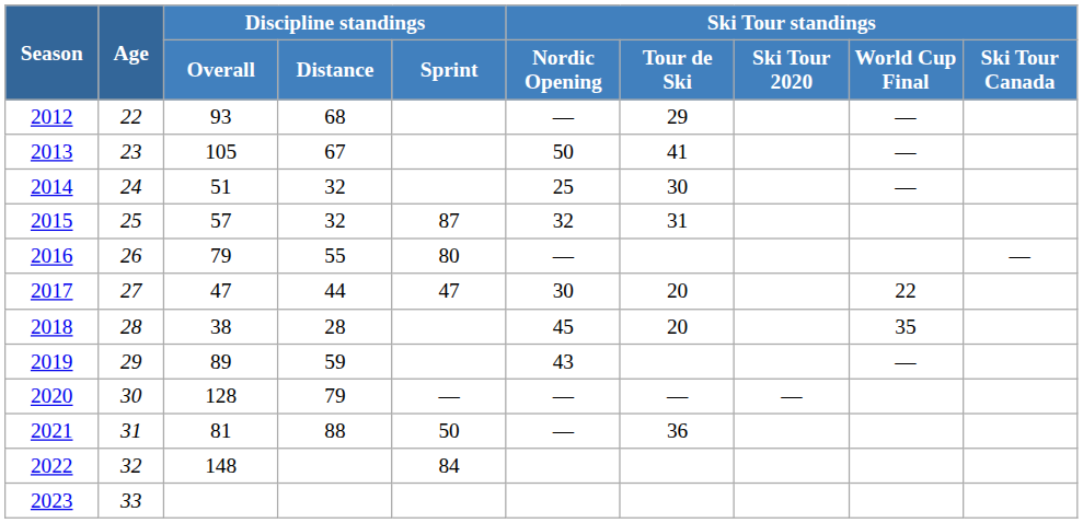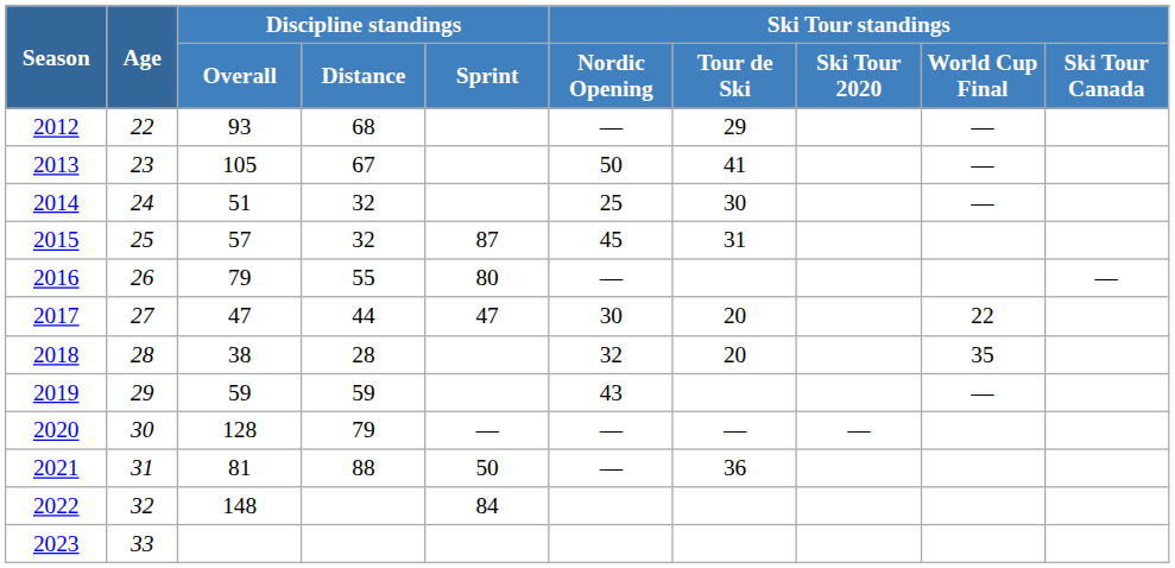 <table class="wikitable" style="font-size:95%; text-align:center; border:grey solid 1px; border-collapse:collapse; background:#ffffff;">
 <tr>
 <th style="background-color:#369; color:white; width:60px;" rowspan="2"> Season </th>
 <th style="background-color:#369; color:white; width:40px;" rowspan="2"> Age </th>
 <th style="background-color:#4180be; color:white;" colspan="3">Discipline standings</th>
 <th style="background-color:#4180be; color:white;" colspan="5">Ski Tour standings</th>
 </tr>
 <tr>
 <th style="background-color:#4180be; color:white; width:75px;">Overall</th>
 <th style="background-color:#4180be; color:white; width:75px;">Distance</th>
 <th style="background-color:#4180be; color:white; width:75px;">Sprint</th>
 <th style="background-color:#4180be; color:white; width:75px;">Nordic<br>Opening</th>
 <th style="background-color:#4180be; color:white; width:75px;">Tour de<br>Ski</th>
 <th style="background-color:#4180be; color:white; width:75px;">Ski Tour<br>2020</th>
 <th style="background-color:#4180be; color:white; width:75px;">World Cup<br>Final</th>
 <th style="background-color:#4180be; color:white; width:75px;">Ski Tour<br>Canada</th>
 </tr>
 <tr>
 <td><a href='#'>2012</a></td>
 <td><em>22</em></td>
 <td>93</td>
 <td>68</td>
 <td></td>
 <td>—</td>
 <td>29</td>
 <td></td>
 <td>—</td>
 <td></td>
 </tr>
 <tr>
 <td><a href='#'>2013</a></td>
 <td><em>23</em></td>
 <td>105</td>
 <td>67</td>
 <td></td>
 <td>50</td>
 <td>41</td>
 <td></td>
 <td>—</td>
 <td></td>
 </tr>
 <tr>
 <td><a href='#'>2014</a></td>
 <td><em>24</em></td>
 <td>51</td>
 <td>32</td>
 <td></td>
 <td>25</td>
 <td>30</td>
 <td></td>
 <td>—</td>
 <td></td>
 </tr>
 <tr>
 <td><a href='#'>2015</a></td>
 <td><em>25</em></td>
 <td>57</td>
 <td>32</td>
 <td>87</td>
-<td>32</td>
+<td>45</td>
 <td>31</td>
 <td></td>
 <td></td>
 <td></td>
 </tr>
 <tr>
 <td><a href='#'>2016</a></td>
 <td><em>26</em></td>
 <td>79</td>
 <td>55</td>
 <td>80</td>
 <td>—</td>
 <td></td>
 <td></td>
 <td></td>
 <td>—</td>
 </tr>
 <tr>
 <td><a href='#'>2017</a></td>
 <td><em>27</em></td>
 <td>47</td>
 <td>44</td>
 <td>47</td>
 <td>30</td>
 <td>20</td>
 <td></td>
 <td>22</td>
 <td></td>
 </tr>
 <tr>
 <td><a href='#'>2018</a></td>
 <td><em>28</em></td>
 <td>38</td>
 <td>28</td>
 <td></td>
-<td>45</td>
+<td>32</td>
 <td>20</td>
 <td></td>
 <td>35</td>
 <td></td>
 </tr>
 <tr>
 <td><a href='#'>2019</a></td>
 <td><em>29</em></td>
-<td>89</td>
+<td>59</td>
 <td>59</td>
 <td></td>
 <td>43</td>
 <td></td>
 <td></td>
 <td>—</td>
 <td></td>
 </tr>
 <tr>
 <td><a href='#'>2020</a></td>
 <td><em>30</em></td>
 <td>128</td>
 <td>79</td>
 <td>—</td>
 <td>—</td>
 <td>—</td>
 <td>—</td>
 <td></td>
 <td></td>
 </tr>
 <tr>
 <td><a href='#'>2021</a></td>
 <td><em>31</em></td>
 <td>81</td>
 <td>88</td>
 <td>50</td>
 <td>—</td>
 <td>36</td>
 <td></td>
 <td></td>
 <td></td>
 </tr>
 <tr>
 <td><a href='#'>2022</a></td>
 <td><em>32</em></td>
 <td>148</td>
 <td></td>
 <td>84</td>
 <td></td>
 <td></td>
 <td></td>
 <td></td>
 <td></td>
 </tr>
 <tr>
 <td><a href='#'>2023</a></td>
 <td><em>33</em></td>
 <td></td>
 <td></td>
 <td></td>
 <td></td>
 <td></td>
 <td></td>
 <td></td>
 <td></td>
 </tr>
 </table>
